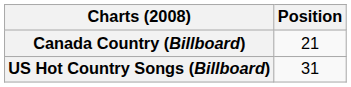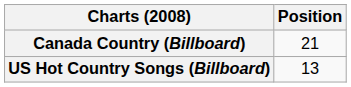 <table class="wikitable plainrowheaders" style="text-align:center">
 <tr>
 <th scope="col">Charts (2008)</th>
 <th scope="col">Position</th>
 </tr>
 <tr>
 <th scope="row">Canada Country (<em>Billboard</em>)</th>
 <td>21</td>
 </tr>
 <tr>
 <th scope="row">US Hot Country Songs (<em>Billboard</em>)</th>
-<td align="center">31</td>
+<td align="center">13</td>
 </tr>
 </table>
